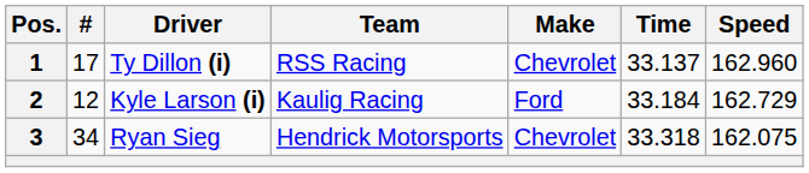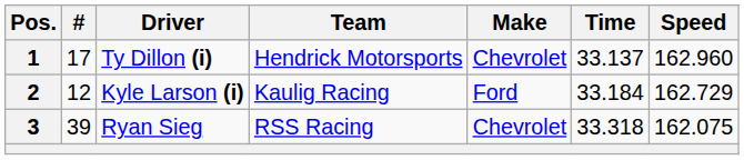 <table class="wikitable" style="font-size:95%">
 <tr>
 <th>Pos.</th>
 <th>#</th>
 <th>Driver</th>
 <th>Team</th>
 <th>Make</th>
 <th>Time</th>
 <th>Speed</th>
 </tr>
 <tr>
 <th>1</th>
 <td>17</td>
 <td><a href='#'>Ty Dillon</a> <strong>(i)</strong></td>
-<td><a href='#'>RSS Racing</a></td>
+<td><a href='#'>Hendrick Motorsports</a></td>
 <td><a href='#'>Chevrolet</a></td>
 <td>33.137</td>
 <td>162.960</td>
 </tr>
 <tr>
 <th>2</th>
 <td>12</td>
 <td><a href='#'>Kyle Larson</a> <strong>(i)</strong></td>
 <td><a href='#'>Kaulig Racing</a></td>
 <td><a href='#'>Ford</a></td>
 <td>33.184</td>
 <td>162.729</td>
 </tr>
 <tr>
 <th>3</th>
-<td>34</td>
+<td>39</td>
 <td><a href='#'>Ryan Sieg</a></td>
-<td><a href='#'>Hendrick Motorsports</a></td>
+<td><a href='#'>RSS Racing</a></td>
 <td><a href='#'>Chevrolet</a></td>
 <td>33.318</td>
 <td>162.075</td>
 </tr>
 <tr>
 <th colspan="7"></th>
 </tr>
 </table>
